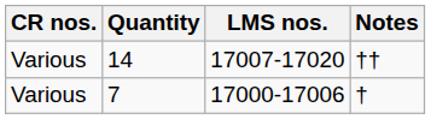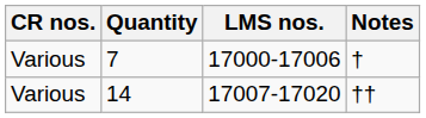 <table class="wikitable">
 <tr>
 <th>CR nos.</th>
 <th>Quantity</th>
 <th>LMS nos.</th>
 <th>Notes</th>
 </tr>
 <tr>
 <td>Various</td>
+<td>7</td>
+<td>17000-17006</td>
+<td>†</td>
+</tr>
+<tr>
+<td>Various</td>
 <td>14</td>
 <td>17007-17020</td>
 <td>††</td>
 </tr>
-<tr>
-<td>Various</td>
-<td>7</td>
-<td>17000-17006</td>
-<td>†</td>
-</tr>
 </table>
